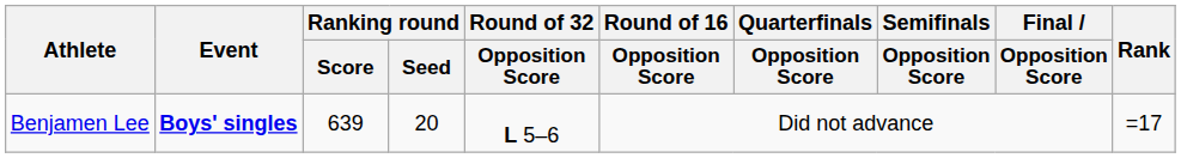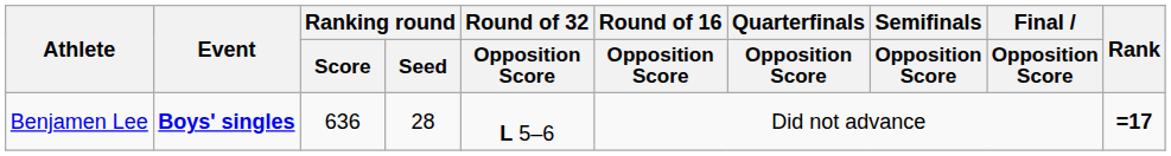 <table class="wikitable" style="font-size:90%;">
 <tr>
 <th rowspan="2">Athlete</th>
 <th rowspan="2">Event</th>
 <th colspan="2">Ranking round</th>
 <th>Round of 32</th>
 <th>Round of 16</th>
 <th>Quarterfinals</th>
 <th>Semifinals</th>
 <th>Final / </th>
 <th rowspan=2>Rank</th>
 </tr>
 <tr style="font-size:95%">
 <th>Score</th>
 <th>Seed</th>
 <th>Opposition<br>Score</th>
 <th>Opposition<br>Score</th>
 <th>Opposition<br>Score</th>
 <th>Opposition<br>Score</th>
 <th>Opposition<br>Score</th>
 </tr>
 <tr align=center>
 <td align=left><a href='#'>Benjamen Lee</a></td>
 <td><strong><a href='#'>Boys' singles</a></strong></td>
-<td>639</td>
-<td>20</td>
+<td>636</td>
+<td>28</td>
 <td><br><strong>L</strong> 5–6</td>
 <td colspan=4>Did not advance</td>
-<td>=17</td>
+<td><strong>=17</strong></td>
 </tr>
 </table>
